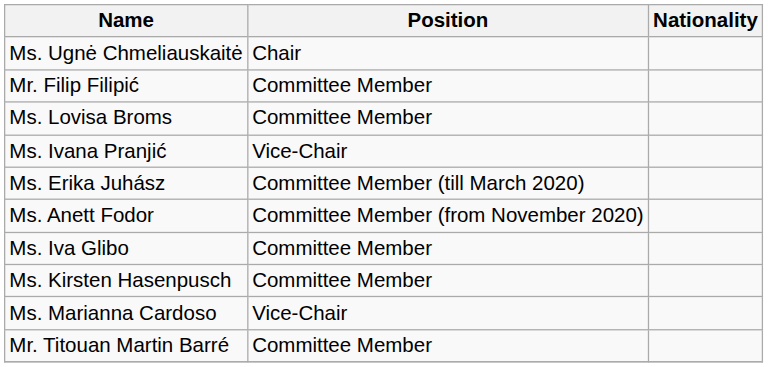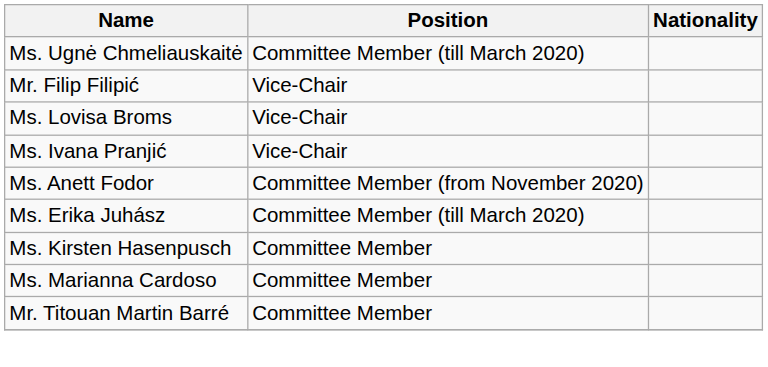 <table class="wikitable">
 <tr>
 <th>Name</th>
 <th>Position</th>
 <th>Nationality</th>
 </tr>
 <tr>
 <td>Ms. Ugnė Chmeliauskaitė</td>
-<td>Chair</td>
+<td>Committee Member (till March 2020)</td>
 <td></td>
 </tr>
 <tr>
 <td>Mr. Filip Filipić</td>
-<td>Committee Member</td>
+<td>Vice-Chair</td>
 <td></td>
 </tr>
 <tr>
 <td>Ms. Lovisa Broms</td>
-<td>Committee Member</td>
+<td>Vice-Chair</td>
 <td></td>
 </tr>
 <tr>
 <td>Ms. Ivana Pranjić</td>
 <td>Vice-Chair</td>
 <td></td>
 </tr>
 <tr>
-<td>Ms. Erika Juhász</td>
-<td>Committee Member (till March 2020)</td>
-<td></td>
-</tr>
-<tr>
 <td>Ms. Anett Fodor</td>
 <td>Committee Member (from November 2020)</td>
 <td></td>
 </tr>
 <tr>
-<td>Ms. Iva Glibo</td>
-<td>Committee Member</td>
+<td>Ms. Erika Juhász</td>
+<td>Committee Member (till March 2020)</td>
 <td></td>
 </tr>
 <tr>
 <td>Ms. Kirsten Hasenpusch</td>
 <td>Committee Member</td>
 <td></td>
 </tr>
 <tr>
 <td>Ms. Marianna Cardoso</td>
-<td>Vice-Chair</td>
+<td>Committee Member</td>
 <td></td>
 </tr>
 <tr>
 <td>Mr. Titouan Martin Barré</td>
 <td>Committee Member</td>
 <td></td>
 </tr>
 <tr>
 </tr>
 </table>
